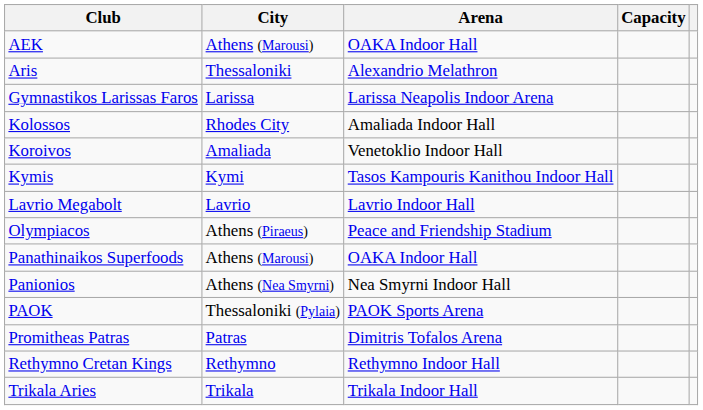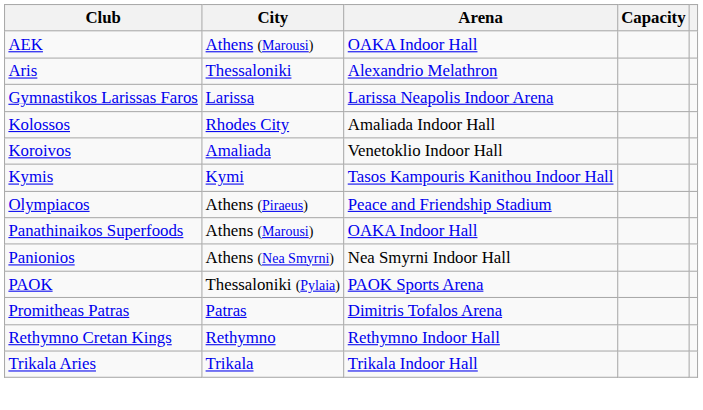 <table class="wikitable sortable">
 <tr>
 <th>Club</th>
 <th>City</th>
 <th>Arena</th>
 <th>Capacity</th>
 <th></th>
 </tr>
 <tr>
 <td><a href='#'>AEK</a></td>
 <td><a href='#'>Athens</a> <small>(<a href='#'>Marousi</a>)</small></td>
 <td><a href='#'>OAKA Indoor Hall</a></td>
 <td align=center></td>
 <td></td>
 </tr>
 <tr>
 <td><a href='#'>Aris</a></td>
 <td><a href='#'>Thessaloniki</a></td>
 <td><a href='#'>Alexandrio Melathron</a></td>
 <td align=center></td>
 <td></td>
 </tr>
 <tr>
 <td><a href='#'>Gymnastikos Larissas Faros</a></td>
 <td><a href='#'>Larissa</a></td>
 <td><a href='#'>Larissa Neapolis Indoor Arena</a></td>
 <td align=center></td>
 <td></td>
 </tr>
 <tr>
 <td><a href='#'>Kolossos</a></td>
 <td><a href='#'>Rhodes City</a></td>
 <td>Amaliada Indoor Hall</td>
 <td align=center></td>
 <td></td>
 </tr>
 <tr>
 <td><a href='#'>Koroivos</a></td>
 <td><a href='#'>Amaliada</a></td>
 <td>Venetoklio Indoor Hall</td>
 <td align=center></td>
 <td></td>
 </tr>
 <tr>
 <td><a href='#'>Kymis</a></td>
 <td><a href='#'>Kymi</a></td>
 <td><a href='#'>Tasos Kampouris Kanithou Indoor Hall</a></td>
-<td align=center></td>
-<td></td>
-</tr>
-<tr>
-<td><a href='#'>Lavrio Megabolt</a></td>
-<td><a href='#'>Lavrio</a></td>
-<td><a href='#'>Lavrio Indoor Hall</a></td>
 <td align=center></td>
 <td></td>
 </tr>
 <tr>
 <td><a href='#'>Olympiacos</a></td>
 <td>Athens <small>(<a href='#'>Piraeus</a>)</small></td>
 <td><a href='#'>Peace and Friendship Stadium</a></td>
 <td align=center></td>
 <td></td>
 </tr>
 <tr>
 <td><a href='#'>Panathinaikos Superfoods</a></td>
 <td>Athens <small>(<a href='#'>Marousi</a>)</small></td>
 <td><a href='#'>OAKA Indoor Hall</a></td>
 <td align=center></td>
 <td></td>
 </tr>
 <tr>
 <td><a href='#'>Panionios</a></td>
 <td>Athens <small>(<a href='#'>Nea Smyrni</a>)</small></td>
 <td>Nea Smyrni Indoor Hall</td>
 <td align=center></td>
 <td></td>
 </tr>
 <tr>
 <td><a href='#'>PAOK</a></td>
 <td>Thessaloniki <small>(<a href='#'>Pylaia</a>)</small></td>
 <td><a href='#'>PAOK Sports Arena</a></td>
 <td align=center></td>
 <td></td>
 </tr>
 <tr>
 <td><a href='#'>Promitheas Patras</a></td>
 <td><a href='#'>Patras</a></td>
 <td><a href='#'>Dimitris Tofalos Arena</a></td>
 <td align=center></td>
 <td></td>
 </tr>
 <tr>
 <td><a href='#'>Rethymno Cretan Kings</a></td>
 <td><a href='#'>Rethymno</a></td>
 <td><a href='#'>Rethymno Indoor Hall</a></td>
 <td align=center></td>
 <td></td>
 </tr>
 <tr>
 <td><a href='#'>Trikala Aries</a></td>
 <td><a href='#'>Trikala</a></td>
 <td><a href='#'>Trikala Indoor Hall</a></td>
 <td align=center></td>
 <td></td>
 </tr>
 </table>
